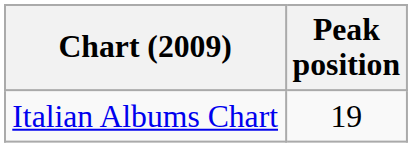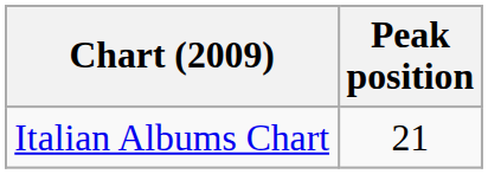 <table class="wikitable">
 <tr>
 <th>Chart (2009)</th>
 <th>Peak<br>position</th>
 </tr>
 <tr>
 <td><a href='#'>Italian Albums Chart</a></td>
-<td align="center">19</td>
+<td align="center">21</td>
 </tr>
 </table>
